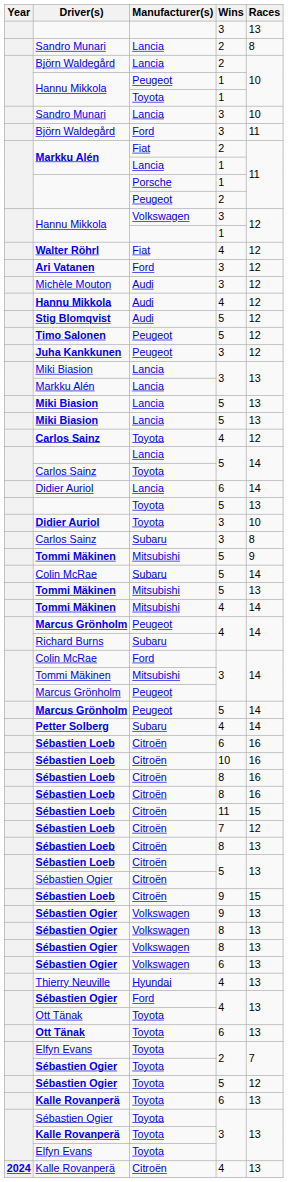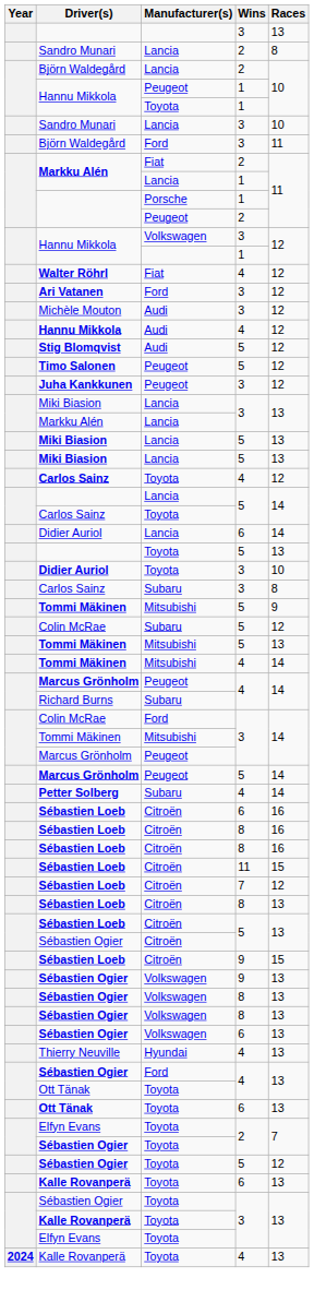 <table class="wikitable">
 <tr>
 <th scope=col>Year</th>
 <th scope=col>Driver(s)</th>
 <th scope=col>Manufacturer(s)</th>
 <th scope=col>Wins</th>
 <th scope=col>Races</th>
 </tr>
 <tr>
 <th></th>
 <td></td>
 <td></td>
 <td>3</td>
 <td>13</td>
 </tr>
 <tr>
 <th></th>
 <td> <a href='#'>Sandro Munari</a></td>
 <td> <a href='#'>Lancia</a></td>
 <td>2</td>
 <td>8</td>
 </tr>
 <tr>
 <th rowspan=3></th>
 <td> <a href='#'>Björn Waldegård</a></td>
 <td> <a href='#'>Lancia</a></td>
 <td>2</td>
 <td rowspan=3>10</td>
 </tr>
 <tr>
 <td rowspan=2> <a href='#'>Hannu Mikkola</a></td>
 <td> <a href='#'>Peugeot</a></td>
 <td>1</td>
 </tr>
 <tr>
 <td> <a href='#'>Toyota</a></td>
 <td>1</td>
 </tr>
 <tr>
 <th></th>
 <td> <a href='#'>Sandro Munari</a></td>
 <td> <a href='#'>Lancia</a></td>
 <td>3</td>
 <td>10</td>
 </tr>
 <tr>
 <th></th>
 <td> <a href='#'>Björn Waldegård</a></td>
 <td> <a href='#'>Ford</a></td>
 <td>3</td>
 <td>11</td>
 </tr>
 <tr>
 <th rowspan=4></th>
 <td rowspan=2> <strong><a href='#'>Markku Alén</a></strong></td>
 <td> <a href='#'>Fiat</a></td>
 <td>2</td>
 <td rowspan=4>11</td>
 </tr>
 <tr>
 <td> <a href='#'>Lancia</a></td>
 <td>1</td>
 </tr>
 <tr>
 <td rowspan=2></td>
 <td> <a href='#'>Porsche</a></td>
 <td>1</td>
 </tr>
 <tr>
 <td> <a href='#'>Peugeot</a></td>
 <td>2</td>
 </tr>
 <tr>
 <th rowspan=2></th>
 <td rowspan=2> <a href='#'>Hannu Mikkola</a></td>
 <td> <a href='#'>Volkswagen</a></td>
 <td>3</td>
 <td rowspan=2>12</td>
 </tr>
 <tr>
 <td></td>
 <td>1</td>
 </tr>
 <tr>
 <th></th>
 <td> <strong><a href='#'>Walter Röhrl</a></strong></td>
 <td> <a href='#'>Fiat</a></td>
 <td>4</td>
 <td>12</td>
 </tr>
 <tr>
 <th></th>
 <td> <strong><a href='#'>Ari Vatanen</a></strong></td>
 <td> <a href='#'>Ford</a></td>
 <td>3</td>
 <td>12</td>
 </tr>
 <tr>
 <th></th>
 <td> <a href='#'>Michèle Mouton</a></td>
 <td> <a href='#'>Audi</a></td>
 <td>3</td>
 <td>12</td>
 </tr>
 <tr>
 <th></th>
 <td> <strong><a href='#'>Hannu Mikkola</a></strong></td>
 <td> <a href='#'>Audi</a></td>
 <td>4</td>
 <td>12</td>
 </tr>
 <tr>
 <th></th>
 <td> <strong><a href='#'>Stig Blomqvist</a></strong></td>
 <td> <a href='#'>Audi</a></td>
 <td>5</td>
 <td>12</td>
 </tr>
 <tr>
 <th></th>
 <td> <strong><a href='#'>Timo Salonen</a></strong></td>
 <td> <a href='#'>Peugeot</a></td>
 <td>5</td>
 <td>12</td>
 </tr>
 <tr>
 <th></th>
 <td> <strong><a href='#'>Juha Kankkunen</a></strong></td>
 <td> <a href='#'>Peugeot</a></td>
 <td>3</td>
 <td>12</td>
 </tr>
 <tr>
 <th rowspan=2></th>
 <td> <a href='#'>Miki Biasion</a></td>
 <td> <a href='#'>Lancia</a></td>
 <td rowspan=2>3</td>
 <td rowspan=2>13</td>
 </tr>
 <tr>
 <td> <a href='#'>Markku Alén</a></td>
 <td> <a href='#'>Lancia</a></td>
 </tr>
 <tr>
 <th></th>
 <td> <strong><a href='#'>Miki Biasion</a></strong></td>
 <td> <a href='#'>Lancia</a></td>
 <td>5</td>
 <td>13</td>
 </tr>
 <tr>
 <th></th>
 <td> <strong><a href='#'>Miki Biasion</a></strong></td>
 <td> <a href='#'>Lancia</a></td>
 <td>5</td>
 <td>13</td>
 </tr>
 <tr>
 <th></th>
 <td> <strong><a href='#'>Carlos Sainz</a></strong></td>
 <td> <a href='#'>Toyota</a></td>
 <td>4</td>
 <td>12</td>
 </tr>
 <tr>
 <th rowspan=2></th>
 <td></td>
 <td> <a href='#'>Lancia</a></td>
 <td rowspan=2>5</td>
 <td rowspan=2>14</td>
 </tr>
 <tr>
 <td> <a href='#'>Carlos Sainz</a></td>
 <td> <a href='#'>Toyota</a></td>
 </tr>
 <tr>
 <th></th>
 <td> <a href='#'>Didier Auriol</a></td>
 <td> <a href='#'>Lancia</a></td>
 <td>6</td>
 <td>14</td>
 </tr>
 <tr>
 <th></th>
 <td></td>
 <td> <a href='#'>Toyota</a></td>
 <td>5</td>
 <td>13</td>
 </tr>
 <tr>
 <th></th>
 <td> <strong><a href='#'>Didier Auriol</a></strong></td>
 <td> <a href='#'>Toyota</a></td>
 <td>3</td>
 <td>10</td>
 </tr>
 <tr>
 <th></th>
 <td> <a href='#'>Carlos Sainz</a></td>
 <td> <a href='#'>Subaru</a></td>
 <td>3</td>
 <td>8</td>
 </tr>
 <tr>
 <th></th>
 <td> <strong><a href='#'>Tommi Mäkinen</a></strong></td>
 <td> <a href='#'>Mitsubishi</a></td>
 <td>5</td>
 <td>9</td>
 </tr>
 <tr>
 <th></th>
 <td> <a href='#'>Colin McRae</a></td>
 <td> <a href='#'>Subaru</a></td>
 <td>5</td>
-<td>14</td>
+<td>12</td>
 </tr>
 <tr>
 <th></th>
 <td> <strong><a href='#'>Tommi Mäkinen</a></strong></td>
 <td> <a href='#'>Mitsubishi</a></td>
 <td>5</td>
 <td>13</td>
 </tr>
 <tr>
 <th></th>
 <td> <strong><a href='#'>Tommi Mäkinen</a></strong></td>
 <td> <a href='#'>Mitsubishi</a></td>
 <td>4</td>
 <td>14</td>
 </tr>
 <tr>
 <th rowspan=2></th>
 <td> <strong><a href='#'>Marcus Grönholm</a></strong></td>
 <td> <a href='#'>Peugeot</a></td>
 <td rowspan=2>4</td>
 <td rowspan=2>14</td>
 </tr>
 <tr>
 <td> <a href='#'>Richard Burns</a></td>
 <td> <a href='#'>Subaru</a></td>
 </tr>
 <tr>
 <th rowspan=3></th>
 <td> <a href='#'>Colin McRae</a></td>
 <td> <a href='#'>Ford</a></td>
 <td rowspan=3>3</td>
 <td rowspan=3>14</td>
 </tr>
 <tr>
 <td> <a href='#'>Tommi Mäkinen</a></td>
 <td> <a href='#'>Mitsubishi</a></td>
 </tr>
 <tr>
 <td> <a href='#'>Marcus Grönholm</a></td>
 <td> <a href='#'>Peugeot</a></td>
 </tr>
 <tr>
 <th></th>
 <td> <strong><a href='#'>Marcus Grönholm</a></strong></td>
 <td> <a href='#'>Peugeot</a></td>
 <td>5</td>
 <td>14</td>
 </tr>
 <tr>
 <th></th>
 <td> <strong><a href='#'>Petter Solberg</a></strong></td>
 <td> <a href='#'>Subaru</a></td>
 <td>4</td>
 <td>14</td>
 </tr>
 <tr>
 <th></th>
 <td> <strong><a href='#'>Sébastien Loeb</a></strong></td>
 <td> <a href='#'>Citroën</a></td>
 <td>6</td>
-<td>16</td>
-</tr>
-<tr>
-<th></th>
-<td> <strong><a href='#'>Sébastien Loeb</a></strong></td>
-<td> <a href='#'>Citroën</a></td>
-<td>10</td>
 <td>16</td>
 </tr>
 <tr>
 <th></th>
 <td> <strong><a href='#'>Sébastien Loeb</a></strong></td>
 <td> <a href='#'>Citroën</a></td>
 <td>8</td>
 <td>16</td>
 </tr>
 <tr>
 <th></th>
 <td> <strong><a href='#'>Sébastien Loeb</a></strong></td>
 <td> <a href='#'>Citroën</a></td>
 <td>8</td>
 <td>16</td>
 </tr>
 <tr>
 <th></th>
 <td> <strong><a href='#'>Sébastien Loeb</a></strong></td>
 <td> <a href='#'>Citroën</a></td>
 <td>11</td>
 <td>15</td>
 </tr>
 <tr>
 <th></th>
 <td> <strong><a href='#'>Sébastien Loeb</a></strong></td>
 <td> <a href='#'>Citroën</a></td>
 <td>7</td>
 <td>12</td>
 </tr>
 <tr>
 <th></th>
 <td> <strong><a href='#'>Sébastien Loeb</a></strong></td>
 <td> <a href='#'>Citroën</a></td>
 <td>8</td>
 <td>13</td>
 </tr>
 <tr>
 <th rowspan=2></th>
 <td> <strong><a href='#'>Sébastien Loeb</a></strong></td>
 <td> <a href='#'>Citroën</a></td>
 <td rowspan=2>5</td>
 <td rowspan=2>13</td>
 </tr>
 <tr>
 <td> <a href='#'>Sébastien Ogier</a></td>
 <td> <a href='#'>Citroën</a></td>
 </tr>
 <tr>
 <th></th>
 <td> <strong><a href='#'>Sébastien Loeb</a></strong></td>
 <td> <a href='#'>Citroën</a></td>
 <td>9</td>
 <td>15</td>
 </tr>
 <tr>
 <th></th>
 <td> <strong><a href='#'>Sébastien Ogier</a></strong></td>
 <td> <a href='#'>Volkswagen</a></td>
 <td>9</td>
 <td>13</td>
 </tr>
 <tr>
 <th></th>
 <td> <strong><a href='#'>Sébastien Ogier</a></strong></td>
 <td> <a href='#'>Volkswagen</a></td>
 <td>8</td>
 <td>13</td>
 </tr>
 <tr>
 <th></th>
 <td> <strong><a href='#'>Sébastien Ogier</a></strong></td>
 <td> <a href='#'>Volkswagen</a></td>
 <td>8</td>
 <td>13</td>
 </tr>
 <tr>
 <th></th>
 <td> <strong><a href='#'>Sébastien Ogier</a></strong></td>
 <td> <a href='#'>Volkswagen</a></td>
 <td>6</td>
 <td>13</td>
 </tr>
 <tr>
 <th></th>
 <td> <a href='#'>Thierry Neuville</a></td>
 <td> <a href='#'>Hyundai</a></td>
 <td>4</td>
 <td>13</td>
 </tr>
 <tr>
 <th rowspan=2></th>
 <td> <strong><a href='#'>Sébastien Ogier</a></strong></td>
 <td> <a href='#'>Ford</a></td>
 <td rowspan=2>4</td>
 <td rowspan=2>13</td>
 </tr>
 <tr>
 <td> <a href='#'>Ott Tänak</a></td>
 <td> <a href='#'>Toyota</a></td>
 </tr>
 <tr>
 <th></th>
 <td> <strong><a href='#'>Ott Tänak</a></strong></td>
 <td> <a href='#'>Toyota</a></td>
 <td>6</td>
 <td>13</td>
 </tr>
 <tr>
 <th rowspan=2></th>
 <td> <a href='#'>Elfyn Evans</a></td>
 <td> <a href='#'>Toyota</a></td>
 <td rowspan=2>2</td>
 <td rowspan=2>7</td>
 </tr>
 <tr>
 <td> <strong><a href='#'>Sébastien Ogier</a></strong></td>
 <td> <a href='#'>Toyota</a></td>
 </tr>
 <tr>
 <th></th>
 <td> <strong><a href='#'>Sébastien Ogier</a></strong></td>
 <td> <a href='#'>Toyota</a></td>
 <td>5</td>
 <td>12</td>
 </tr>
 <tr>
 <th></th>
 <td> <strong><a href='#'>Kalle Rovanperä</a></strong></td>
 <td> <a href='#'>Toyota</a></td>
 <td>6</td>
 <td>13</td>
 </tr>
 <tr>
 <th rowspan="3"></th>
 <td> <a href='#'>Sébastien Ogier</a></td>
 <td> <a href='#'>Toyota</a></td>
 <td rowspan="3">3</td>
 <td rowspan="3">13</td>
 </tr>
 <tr>
 <td> <strong><a href='#'>Kalle Rovanperä</a></strong></td>
 <td> <a href='#'>Toyota</a></td>
 </tr>
 <tr>
 <td> <a href='#'>Elfyn Evans</a></td>
 <td> <a href='#'>Toyota</a></td>
 </tr>
 <tr>
 <th><a href='#'>2024</a></th>
 <td> <a href='#'>Kalle Rovanperä</a></td>
-<td> <a href='#'>Citroën</a></td>
+<td> <a href='#'>Toyota</a></td>
 <td>4</td>
 <td>13</td>
 </tr>
 </table>
